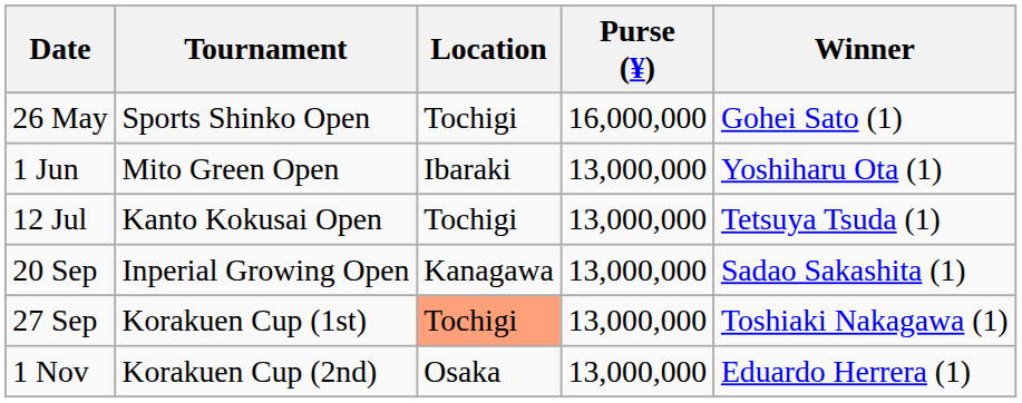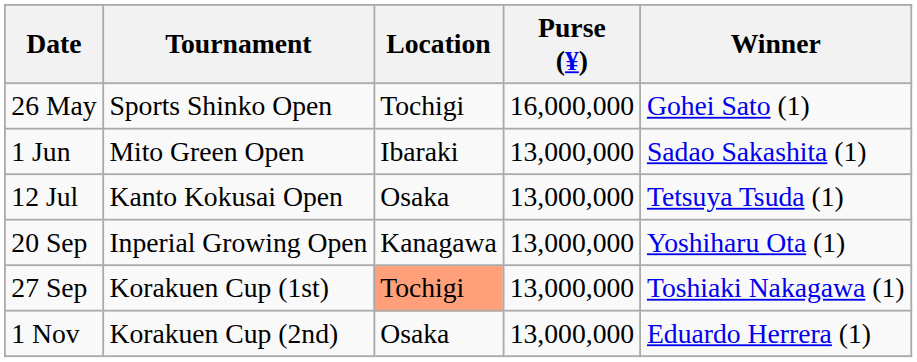 <table class="wikitable" style="font-size:95%">
 <tr>
 <th>Date</th>
 <th>Tournament</th>
 <th>Location</th>
 <th>Purse<br>(<a href='#'>¥</a>)</th>
 <th>Winner</th>
 </tr>
 <tr>
 <td>26 May</td>
 <td>Sports Shinko Open</td>
 <td>Tochigi</td>
 <td align=right>16,000,000</td>
 <td> <a href='#'>Gohei Sato</a> (1)</td>
 </tr>
 <tr>
 <td>1 Jun</td>
 <td>Mito Green Open</td>
 <td>Ibaraki</td>
 <td align=right>13,000,000</td>
-<td> <a href='#'>Yoshiharu Ota</a> (1)</td>
+<td> <a href='#'>Sadao Sakashita</a> (1)</td>
 </tr>
 <tr>
 <td>12 Jul</td>
 <td>Kanto Kokusai Open</td>
-<td>Tochigi</td>
+<td>Osaka</td>
 <td align=right>13,000,000</td>
 <td> <a href='#'>Tetsuya Tsuda</a> (1)</td>
 </tr>
 <tr>
 <td>20 Sep</td>
 <td>Inperial Growing Open</td>
 <td>Kanagawa</td>
 <td align=right>13,000,000</td>
-<td> <a href='#'>Sadao Sakashita</a> (1)</td>
+<td> <a href='#'>Yoshiharu Ota</a> (1)</td>
 </tr>
 <tr>
 <td>27 Sep</td>
 <td>Korakuen Cup (1st)</td>
 <td style="background: lightsalmon;">Tochigi</td>
 <td align=right>13,000,000</td>
 <td> <a href='#'>Toshiaki Nakagawa</a> (1)</td>
 </tr>
 <tr>
 <td>1 Nov</td>
 <td>Korakuen Cup (2nd)</td>
 <td>Osaka</td>
 <td align=right>13,000,000</td>
 <td> <a href='#'>Eduardo Herrera</a> (1)</td>
 </tr>
 </table>
